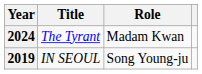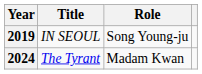 <table class="wikitable plainrowheaders sortable">
 <tr>
 <th scope="col">Year</th>
 <th scope="col">Title</th>
 <th scope="col">Role</th>
 <th scope="col" class="unsortable"></th>
 </tr>
 <tr>
+<th scope="row">2019</th>
+<td><em>IN SEOUL</em></td>
+<td>Song Young-ju</td>
+<td></td>
+</tr>
+<tr>
 <th scope="row">2024</th>
 <td><em><a href='#'>The Tyrant</a></em></td>
 <td>Madam Kwan</td>
 <td></td>
 </tr>
-<tr>
-<th scope="row">2019</th>
-<td><em>IN SEOUL</em></td>
-<td>Song Young-ju</td>
-<td></td>
-</tr>
 </table>
